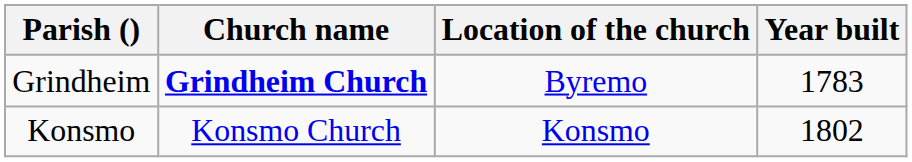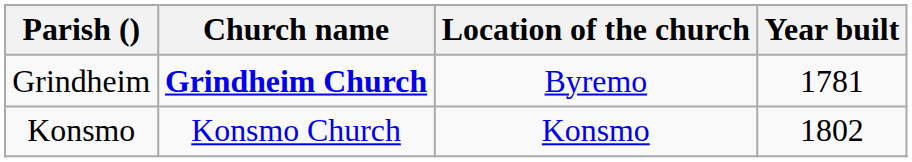 <table class="wikitable" style="text-align:center">
 <tr>
 <th>Parish ()</th>
 <th>Church name</th>
 <th>Location of the church</th>
 <th>Year built</th>
 </tr>
 <tr>
 <td rowspan="1">Grindheim</td>
 <td><strong><a href='#'>Grindheim Church</a></strong></td>
 <td><a href='#'>Byremo</a></td>
-<td>1783</td>
+<td>1781</td>
 </tr>
 <tr>
 <td rowspan="1">Konsmo</td>
 <td><a href='#'>Konsmo Church</a></td>
 <td><a href='#'>Konsmo</a></td>
 <td>1802</td>
 </tr>
 </table>
